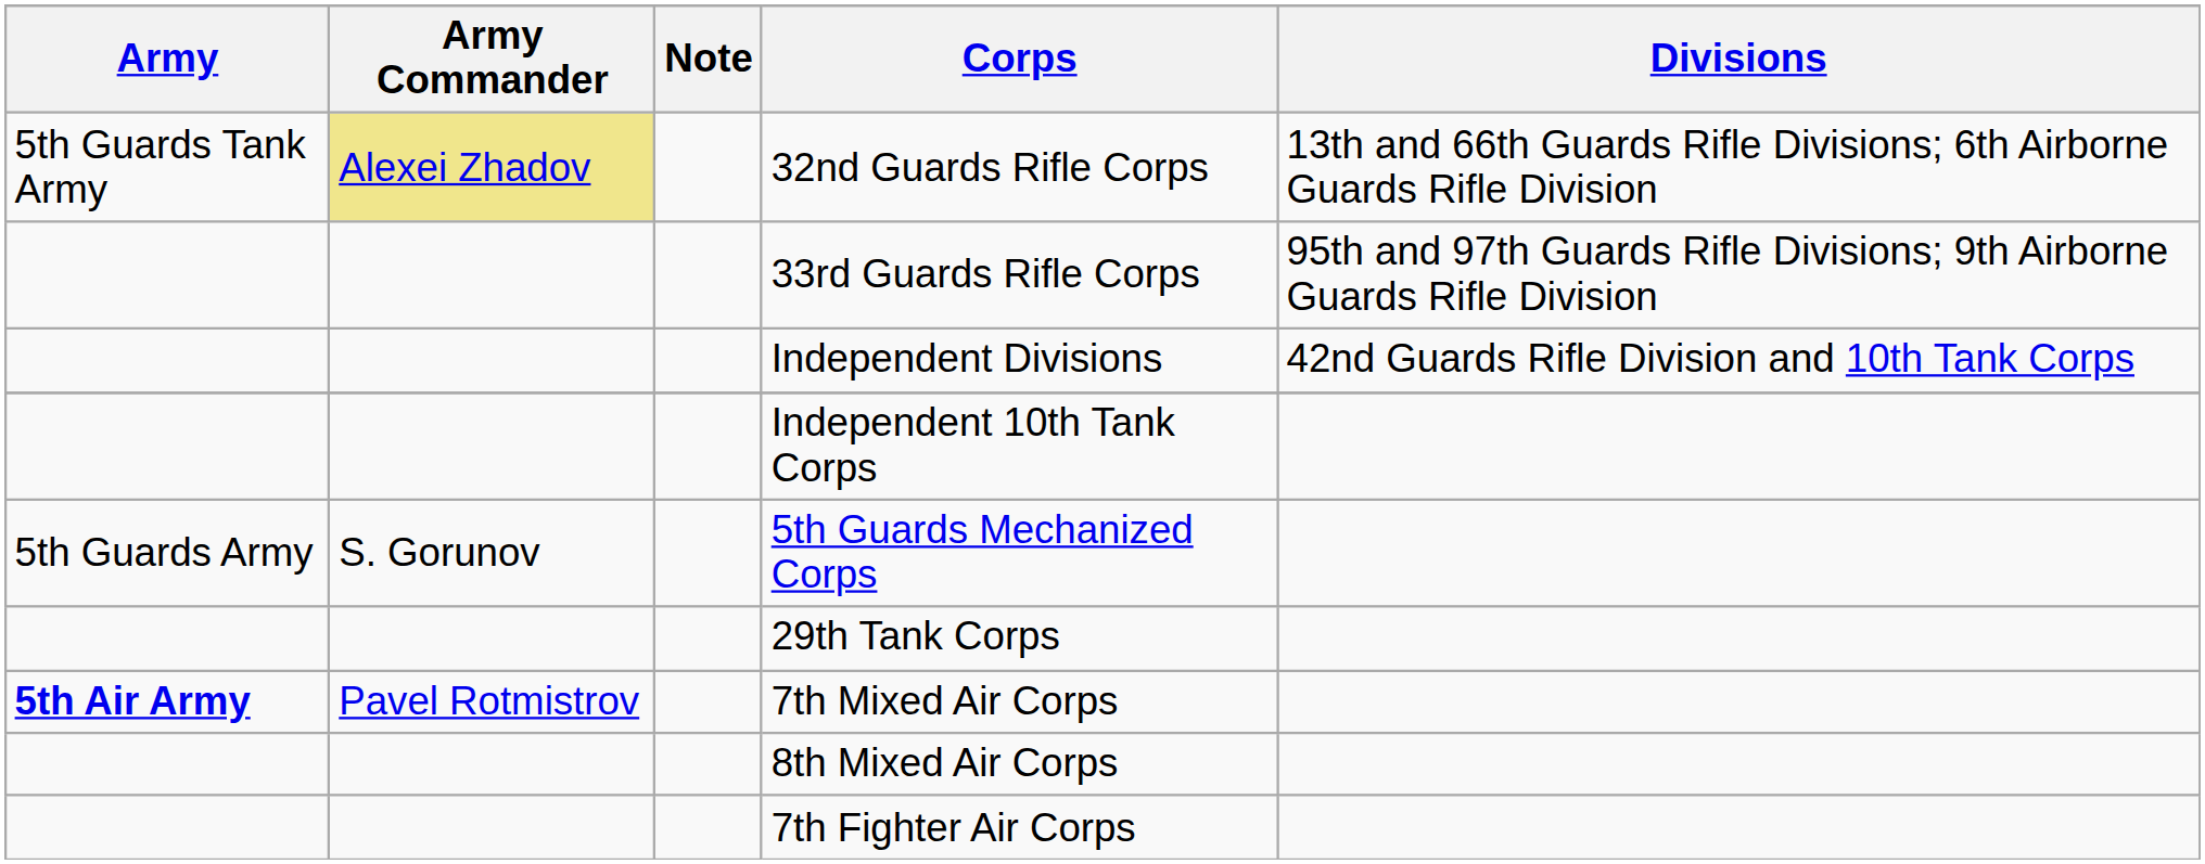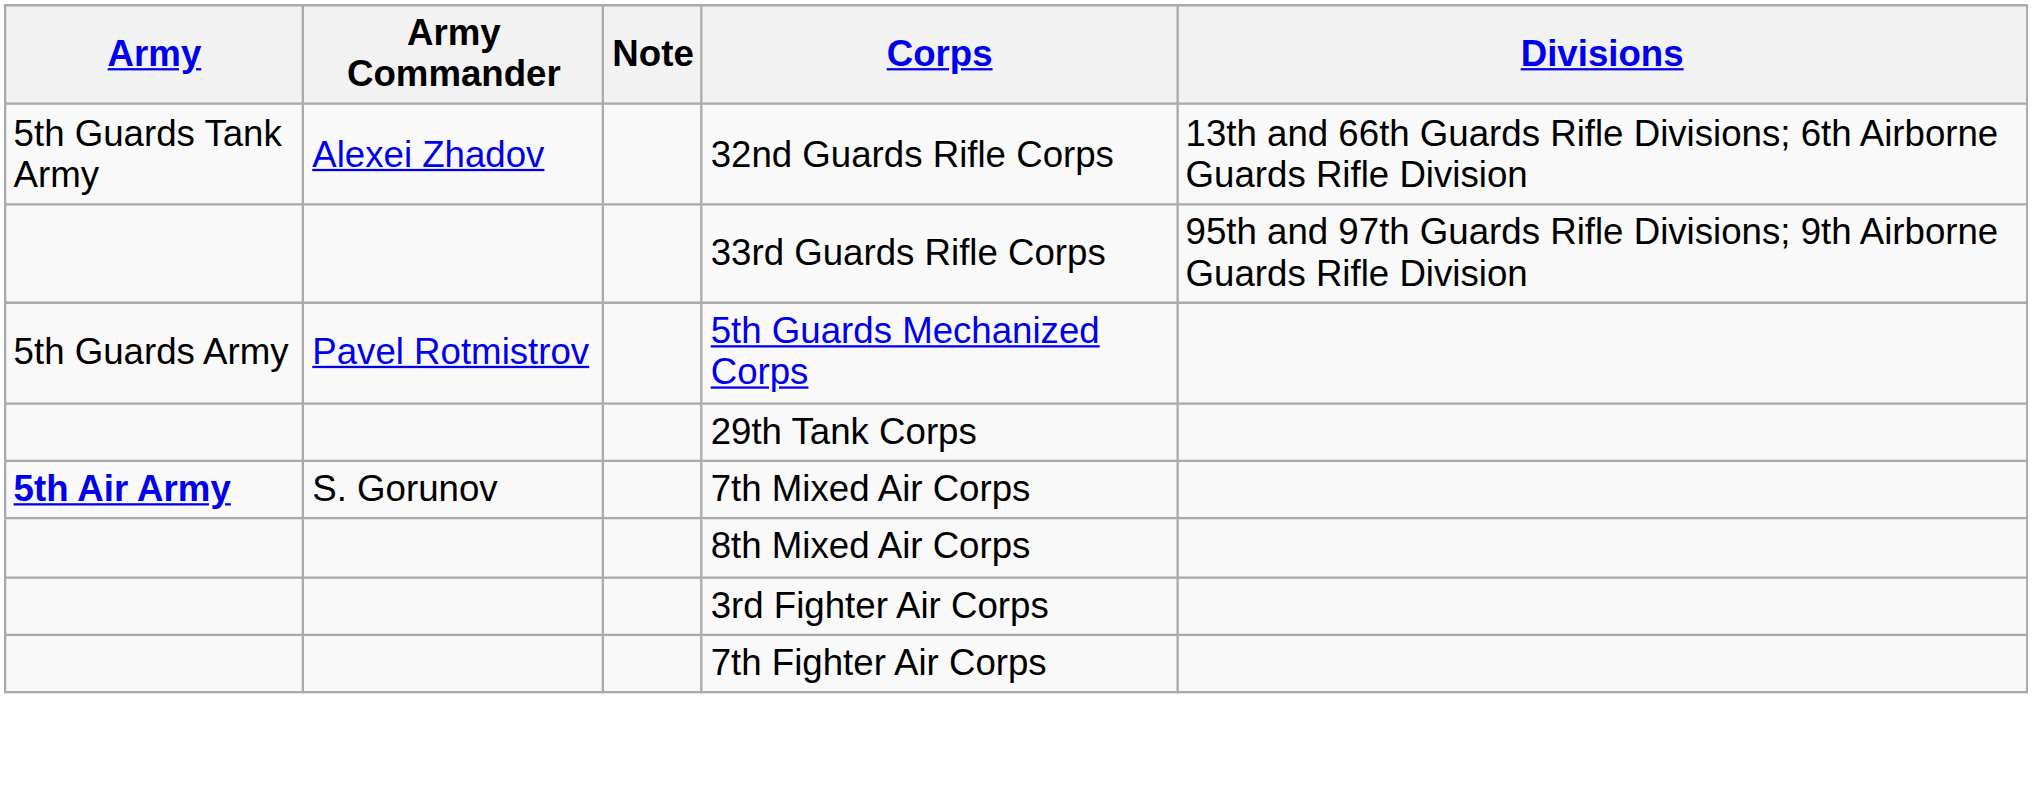 <table class="wikitable collapsible" style="margin-left: 0; margin-right: 0;">
 <tr>
 </tr>
 <tr>
 <th><a href='#'>Army</a></th>
 <th>Army Commander</th>
 <th>Note</th>
 <th style=width:200px;><a href='#'>Corps</a></th>
 <th><a href='#'>Divisions</a></th>
 </tr>
 <tr>
 <td>5th Guards Tank Army</td>
-<td style="background: khaki;"><a href='#'>Alexei Zhadov</a></td>
+<td><a href='#'>Alexei Zhadov</a></td>
 <td></td>
 <td>32nd Guards Rifle Corps</td>
 <td>13th and 66th Guards Rifle Divisions; 6th Airborne Guards Rifle Division</td>
 </tr>
 <tr>
 <td></td>
 <td></td>
 <td></td>
 <td>33rd Guards Rifle Corps</td>
 <td>95th and 97th Guards Rifle Divisions; 9th Airborne Guards Rifle Division</td>
 </tr>
 <tr>
-<td></td>
-<td></td>
-<td></td>
-<td>Independent Divisions</td>
-<td>42nd Guards Rifle Division and <a href='#'>10th Tank Corps</a></td>
-</tr>
-<tr>
-</tr>
-<tr>
-<td></td>
-<td></td>
-<td></td>
-<td>Independent 10th Tank Corps</td>
-<td></td>
 </tr>
 <tr>
 <td>5th Guards Army</td>
-<td>S. Gorunov</td>
+<td><a href='#'>Pavel Rotmistrov</a></td>
 <td></td>
 <td><a href='#'>5th Guards Mechanized Corps</a></td>
 <td></td>
 </tr>
 <tr>
 <td></td>
 <td></td>
 <td></td>
 <td>29th Tank Corps</td>
 <td></td>
 </tr>
 <tr>
 <td><strong><a href='#'>5th Air Army</a></strong></td>
-<td><a href='#'>Pavel Rotmistrov</a></td>
+<td>S. Gorunov</td>
 <td></td>
 <td>7th Mixed Air Corps</td>
 <td></td>
 </tr>
 <tr>
 <td></td>
 <td></td>
 <td></td>
 <td>8th Mixed Air Corps</td>
 <td></td>
 </tr>
 <tr>
 <td></td>
 <td></td>
 <td></td>
+<td>3rd Fighter Air Corps</td>
+<td></td>
+</tr>
+<tr>
+<td></td>
+<td></td>
+<td></td>
 <td>7th Fighter Air Corps</td>
 <td></td>
 </tr>
 </table>
